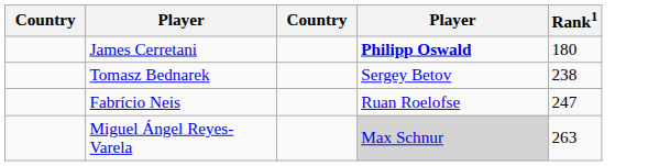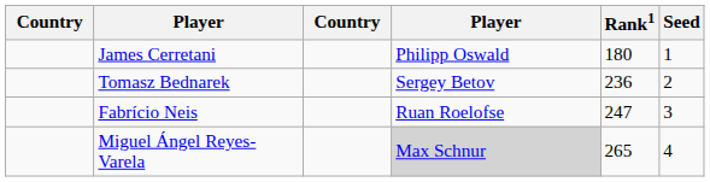 <table class="sortable wikitable">
 <tr>
 <th width="70">Country</th>
 <th width="175">Player</th>
 <th width="70">Country</th>
 <th width="175">Player</th>
 <th>Rank<sup>1</sup></th>
+<th>Seed</th>
 </tr>
 <tr>
 <td></td>
 <td><a href='#'>James Cerretani</a></td>
 <td></td>
-<td><strong><a href='#'>Philipp Oswald</a></strong></td>
+<td><a href='#'>Philipp Oswald</a></td>
 <td>180</td>
+<td>1</td>
 </tr>
 <tr>
 <td></td>
 <td><a href='#'>Tomasz Bednarek</a></td>
 <td></td>
 <td><a href='#'>Sergey Betov</a></td>
-<td>238</td>
+<td>236</td>
+<td>2</td>
 </tr>
 <tr>
 <td></td>
 <td><a href='#'>Fabrício Neis</a></td>
 <td></td>
 <td><a href='#'>Ruan Roelofse</a></td>
 <td>247</td>
+<td>3</td>
 </tr>
 <tr>
 <td></td>
 <td><a href='#'>Miguel Ángel Reyes-Varela</a></td>
 <td></td>
 <td style="background: lightgrey;"><a href='#'>Max Schnur</a></td>
-<td>263</td>
+<td>265</td>
+<td>4</td>
 </tr>
 </table>
